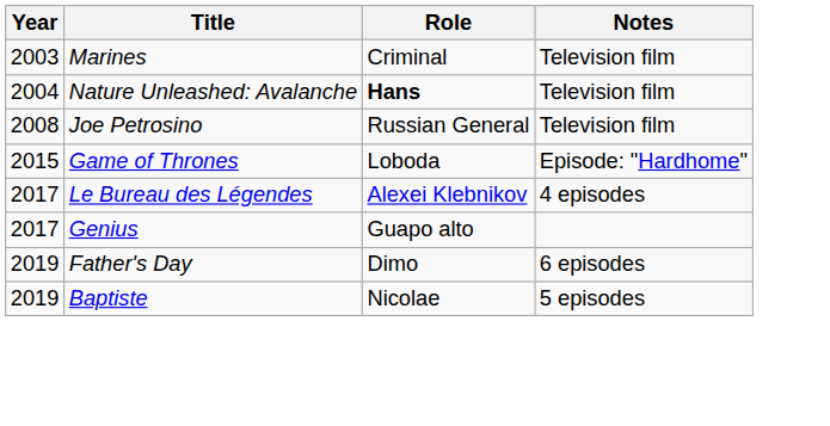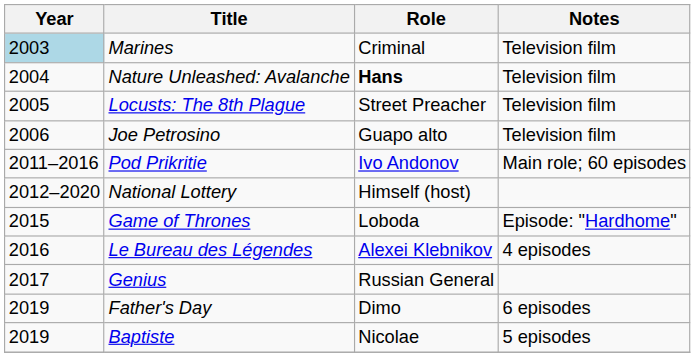 <table class="wikitable sortable plainrowheaders">
 <tr>
 <th scope="col">Year</th>
 <th scope="col">Title</th>
 <th scope="col">Role</th>
 <th scope="col" class="unsortable">Notes</th>
 </tr>
 <tr>
-<td>2003</td>
+<td style="background: lightblue;">2003</td>
 <td><em>Marines</em></td>
 <td>Criminal</td>
 <td>Television film</td>
 </tr>
 <tr>
 <td>2004</td>
 <td><em>Nature Unleashed: Avalanche</em></td>
 <td><strong>Hans</strong></td>
 <td>Television film</td>
 </tr>
 <tr>
-<td>2008</td>
+<td>2005</td>
+<td><em><a href='#'>Locusts: The 8th Plague</a></em></td>
+<td>Street Preacher</td>
+<td>Television film</td>
+</tr>
+<tr>
+<td>2006</td>
 <td><em>Joe Petrosino</em></td>
-<td>Russian General</td>
+<td>Guapo alto</td>
 <td>Television film</td>
+</tr>
+<tr>
+<td>2011–2016</td>
+<td><em><a href='#'>Pod Prikritie</a></em></td>
+<td><a href='#'>Ivo Andonov</a></td>
+<td>Main role; 60 episodes</td>
+</tr>
+<tr>
+<td>2012–2020</td>
+<td><em>National Lottery</em></td>
+<td>Himself (host)</td>
+<td></td>
 </tr>
 <tr>
 <td>2015</td>
 <td><em><a href='#'>Game of Thrones</a></em></td>
 <td>Loboda</td>
 <td>Episode: "<a href='#'>Hardhome</a>"</td>
 </tr>
 <tr>
-<td>2017</td>
+<td>2016</td>
 <td><em><a href='#'>Le Bureau des Légendes</a></em></td>
 <td><a href='#'>Alexei Klebnikov</a></td>
 <td>4 episodes</td>
 </tr>
 <tr>
 <td>2017</td>
 <td><em><a href='#'>Genius</a></em></td>
-<td>Guapo alto</td>
+<td>Russian General</td>
 <td></td>
 </tr>
 <tr>
 <td>2019</td>
 <td><em>Father's Day</em></td>
 <td>Dimo</td>
 <td>6 episodes</td>
 </tr>
 <tr>
 <td>2019</td>
 <td><em><a href='#'>Baptiste</a></em></td>
 <td>Nicolae</td>
 <td>5 episodes</td>
 </tr>
 <tr>
 </tr>
 </table>
